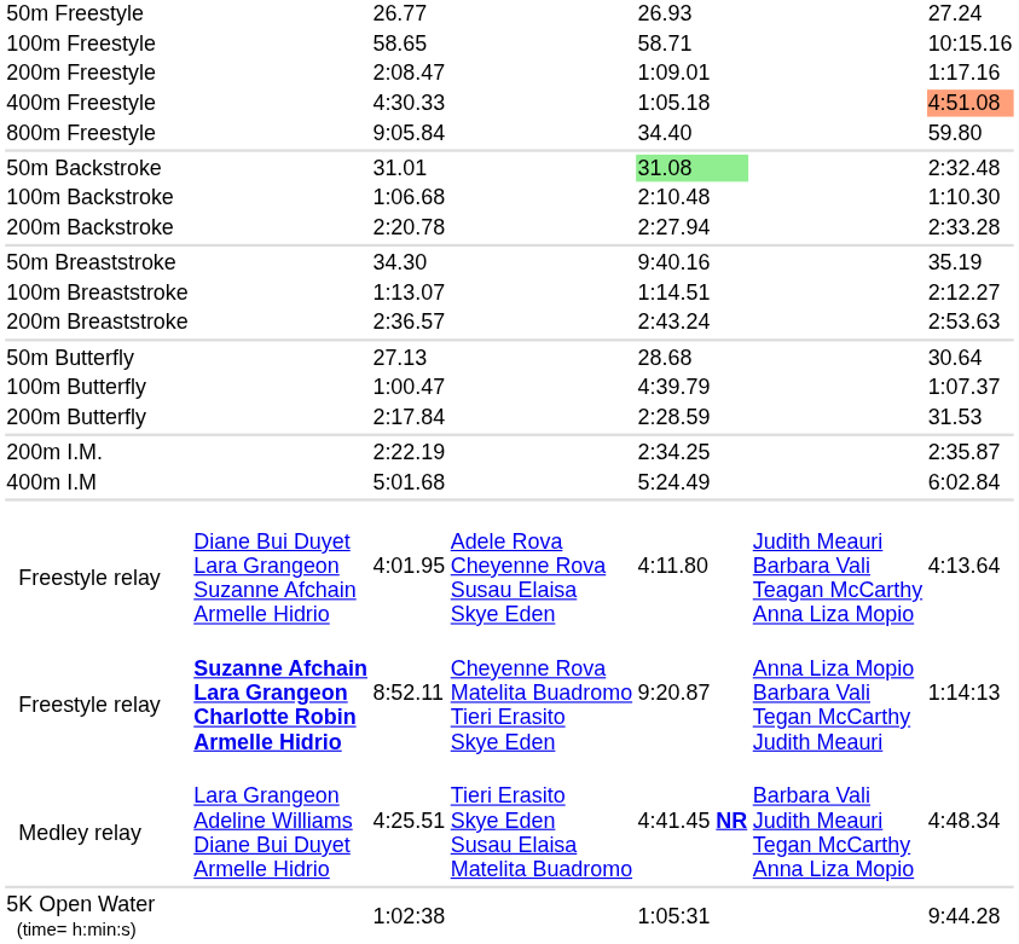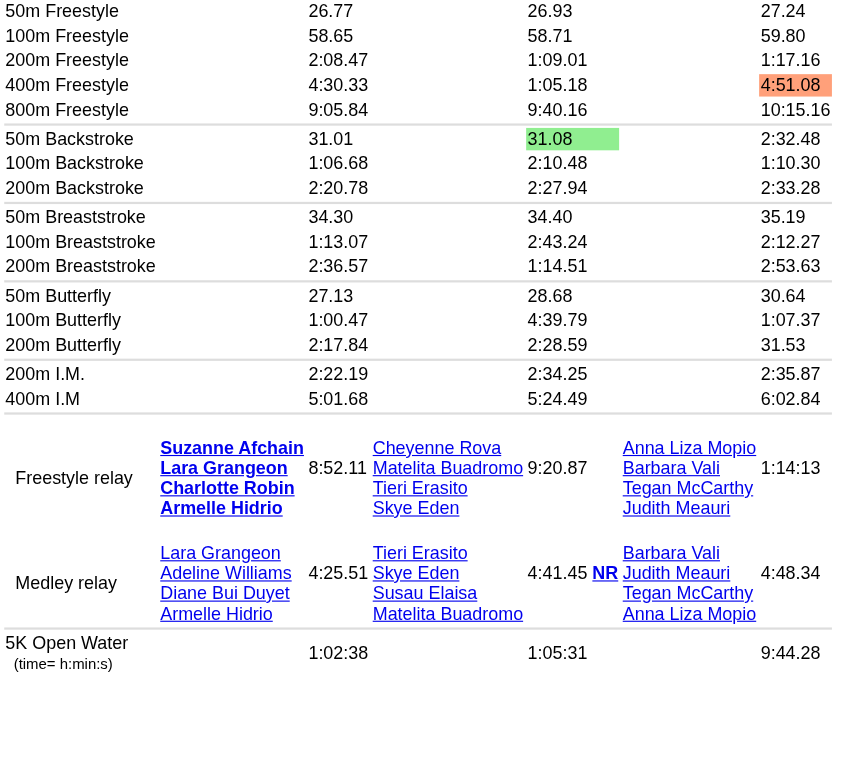 <table>
 <tr>
 <td>50m Freestyle</td>
 <td></td>
 <td>26.77</td>
 <td></td>
 <td>26.93</td>
 <td></td>
 <td>27.24</td>
 </tr>
 <tr>
 <td>100m Freestyle</td>
 <td></td>
 <td>58.65</td>
 <td></td>
 <td>58.71</td>
 <td></td>
-<td>10:15.16</td>
+<td>59.80</td>
 </tr>
 <tr>
 <td>200m Freestyle</td>
 <td></td>
 <td>2:08.47</td>
 <td></td>
 <td>1:09.01</td>
 <td></td>
 <td>1:17.16</td>
 </tr>
 <tr>
 <td>400m Freestyle</td>
 <td></td>
 <td>4:30.33</td>
 <td></td>
 <td>1:05.18</td>
 <td></td>
 <td style="background: lightsalmon;">4:51.08</td>
 </tr>
 <tr>
 <td>800m Freestyle</td>
 <td></td>
 <td>9:05.84</td>
 <td></td>
-<td>34.40</td>
+<td>9:40.16</td>
 <td></td>
-<td>59.80</td>
+<td>10:15.16</td>
 </tr>
 <tr bgcolor=#DDDDDD>
 <td colspan=7></td>
 </tr>
 <tr>
 <td>50m Backstroke</td>
 <td></td>
 <td>31.01</td>
 <td></td>
 <td style="background: lightgreen;">31.08</td>
 <td></td>
 <td>2:32.48</td>
 </tr>
 <tr>
 <td>100m Backstroke</td>
 <td></td>
 <td>1:06.68</td>
 <td></td>
 <td>2:10.48</td>
 <td></td>
 <td>1:10.30</td>
 </tr>
 <tr>
 <td>200m Backstroke</td>
 <td></td>
 <td>2:20.78</td>
 <td></td>
 <td>2:27.94</td>
 <td></td>
 <td>2:33.28</td>
 </tr>
 <tr bgcolor=#DDDDDD>
 <td colspan=7></td>
 </tr>
 <tr>
 <td>50m Breaststroke</td>
 <td></td>
 <td>34.30</td>
 <td></td>
-<td>9:40.16</td>
+<td>34.40</td>
 <td></td>
 <td>35.19</td>
 </tr>
 <tr>
 <td>100m Breaststroke</td>
 <td></td>
 <td>1:13.07</td>
 <td></td>
-<td>1:14.51</td>
+<td>2:43.24</td>
 <td></td>
 <td>2:12.27</td>
 </tr>
 <tr>
 <td>200m Breaststroke</td>
 <td></td>
 <td>2:36.57</td>
 <td></td>
-<td>2:43.24</td>
+<td>1:14.51</td>
 <td></td>
 <td>2:53.63</td>
 </tr>
 <tr bgcolor=#DDDDDD>
 <td colspan=7></td>
 </tr>
 <tr>
 <td>50m Butterfly</td>
 <td></td>
 <td>27.13</td>
 <td></td>
 <td>28.68</td>
 <td></td>
 <td>30.64</td>
 </tr>
 <tr>
 <td>100m Butterfly</td>
 <td></td>
 <td>1:00.47</td>
 <td></td>
 <td>4:39.79</td>
 <td></td>
 <td>1:07.37</td>
 </tr>
 <tr>
 <td>200m Butterfly</td>
 <td></td>
 <td>2:17.84</td>
 <td></td>
 <td>2:28.59</td>
 <td></td>
 <td>31.53</td>
 </tr>
 <tr bgcolor=#DDDDDD>
 <td colspan=7></td>
 </tr>
 <tr>
 <td>200m I.M.</td>
 <td></td>
 <td>2:22.19</td>
 <td></td>
 <td>2:34.25</td>
 <td></td>
 <td>2:35.87</td>
 </tr>
 <tr>
 <td>400m I.M</td>
 <td></td>
 <td>5:01.68</td>
 <td></td>
 <td>5:24.49</td>
 <td></td>
 <td>6:02.84</td>
 </tr>
 <tr bgcolor=#DDDDDD>
 <td colspan=7></td>
 </tr>
 <tr>
 <td> <br>  Freestyle relay</td>
-<td><br><a href='#'>Diane Bui Duyet</a><br><a href='#'>Lara Grangeon</a><br><a href='#'>Suzanne Afchain</a><br><a href='#'>Armelle Hidrio</a></td>
-<td>4:01.95</td>
-<td><br><a href='#'>Adele Rova</a><br><a href='#'>Cheyenne Rova</a><br><a href='#'>Susau Elaisa</a><br><a href='#'>Skye Eden</a></td>
-<td>4:11.80</td>
-<td><br><a href='#'>Judith Meauri</a><br><a href='#'>Barbara Vali</a><br><a href='#'>Teagan McCarthy</a><br><a href='#'>Anna Liza Mopio</a></td>
-<td>4:13.64</td>
-</tr>
-<tr>
-<td> <br>  Freestyle relay</td>
 <td><strong><br><a href='#'>Suzanne Afchain</a><br><a href='#'>Lara Grangeon</a><br><a href='#'>Charlotte Robin</a><br><a href='#'>Armelle Hidrio</a></strong></td>
 <td>8:52.11</td>
 <td><br><a href='#'>Cheyenne Rova</a><br><a href='#'>Matelita Buadromo</a><br><a href='#'>Tieri Erasito</a><br><a href='#'>Skye Eden</a></td>
 <td>9:20.87</td>
 <td><br><a href='#'>Anna Liza Mopio</a><br><a href='#'>Barbara Vali</a><br><a href='#'>Tegan McCarthy</a><br><a href='#'>Judith Meauri</a></td>
 <td>1:14:13</td>
 </tr>
 <tr>
 <td> <br>  Medley relay</td>
 <td><br><a href='#'>Lara Grangeon</a><br><a href='#'>Adeline Williams</a><br><a href='#'>Diane Bui Duyet</a><br><a href='#'>Armelle Hidrio</a></td>
 <td>4:25.51</td>
 <td><br><a href='#'>Tieri Erasito</a><br><a href='#'>Skye Eden</a><br><a href='#'>Susau Elaisa</a><br><a href='#'>Matelita Buadromo</a></td>
 <td>4:41.45 <strong><a href='#'>NR</a></strong></td>
 <td><br><a href='#'>Barbara Vali</a><br><a href='#'>Judith Meauri</a><br><a href='#'>Tegan McCarthy</a><br><a href='#'>Anna Liza Mopio</a></td>
 <td>4:48.34</td>
 </tr>
 <tr bgcolor=#DDDDDD>
 <td colspan=7></td>
 </tr>
 <tr>
 <td>5K Open Water <small><br>  (time= h:min:s)</small></td>
 <td></td>
 <td>1:02:38</td>
 <td></td>
 <td>1:05:31</td>
 <td></td>
 <td>9:44.28</td>
 </tr>
 <tr>
 </tr>
 </table>
